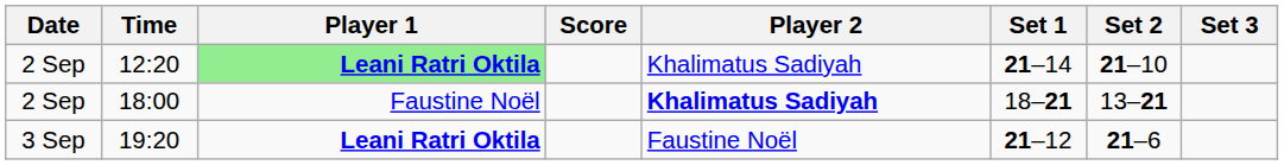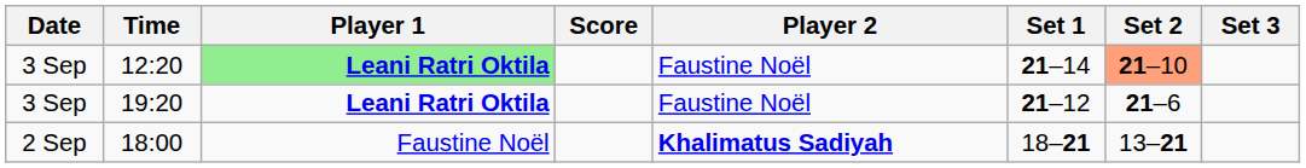 <table class="wikitable" style="font-size:90%; text-align:center">
 <tr>
 <th width="50">Date</th>
 <th width="50">Time</th>
 <th width="200">Player 1</th>
 <th width="50">Score</th>
 <th width="200">Player 2</th>
 <th width="50">Set 1</th>
 <th width="50">Set 2</th>
 <th width="50">Set 3</th>
 </tr>
 <tr>
-<td>2 Sep</td>
+<td>3 Sep</td>
 <td>12:20</td>
 <td align="right" style="background: lightgreen;"><strong><a href='#'>Leani Ratri Oktila</a> </strong></td>
 <td> </td>
-<td align="left"> <a href='#'>Khalimatus Sadiyah</a></td>
+<td align="left"> <a href='#'>Faustine Noël</a></td>
 <td><strong>21</strong>–14</td>
-<td><strong>21</strong>–10</td>
+<td style="background: lightsalmon;"><strong>21</strong>–10</td>
+<td></td>
+</tr>
+<tr>
+<td>3 Sep</td>
+<td>19:20</td>
+<td align="right"><strong><a href='#'>Leani Ratri Oktila</a> </strong></td>
+<td> </td>
+<td align="left"> <a href='#'>Faustine Noël</a></td>
+<td><strong>21</strong>–12</td>
+<td><strong>21</strong>–6</td>
 <td></td>
 </tr>
 <tr>
 <td>2 Sep</td>
 <td>18:00</td>
 <td align="right"><a href='#'>Faustine Noël</a> </td>
 <td> </td>
 <td align="left"><strong> <a href='#'>Khalimatus Sadiyah</a></strong></td>
 <td>18–<strong>21</strong></td>
 <td>13–<strong>21</strong></td>
 <td></td>
 </tr>
-<tr>
-<td>3 Sep</td>
-<td>19:20</td>
-<td align="right"><strong><a href='#'>Leani Ratri Oktila</a> </strong></td>
-<td> </td>
-<td align="left"> <a href='#'>Faustine Noël</a></td>
-<td><strong>21</strong>–12</td>
-<td><strong>21</strong>–6</td>
-<td></td>
-</tr>
 </table>
